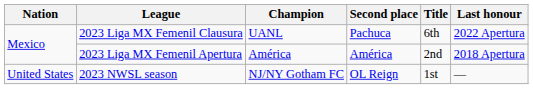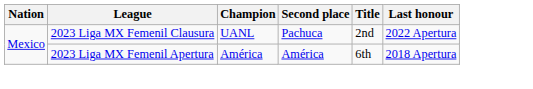 <table class=wikitable style="font-size:14px">
 <tr>
 <th>Nation</th>
 <th>League</th>
 <th>Champion</th>
 <th>Second place</th>
 <th data-sort-type="number">Title</th>
 <th>Last honour</th>
 </tr>
 <tr>
 <td rowspan=2> <a href='#'>Mexico</a></td>
 <td><a href='#'>2023 Liga MX Femenil Clausura</a></td>
 <td><a href='#'>UANL</a></td>
 <td><a href='#'>Pachuca</a></td>
-<td>6th</td>
+<td>2nd</td>
 <td><a href='#'>2022 Apertura</a></td>
 </tr>
 <tr>
 <td><a href='#'>2023 Liga MX Femenil Apertura</a></td>
 <td><a href='#'>América</a></td>
 <td><a href='#'>América</a></td>
-<td>2nd</td>
+<td>6th</td>
 <td><a href='#'>2018 Apertura</a></td>
 </tr>
-<tr>
-<td> <a href='#'>United States</a></td>
-<td><a href='#'>2023 NWSL season</a></td>
-<td><a href='#'>NJ/NY Gotham FC</a></td>
-<td><a href='#'>OL Reign</a></td>
-<td>1st</td>
-<td>—</td>
-</tr>
 </table>
